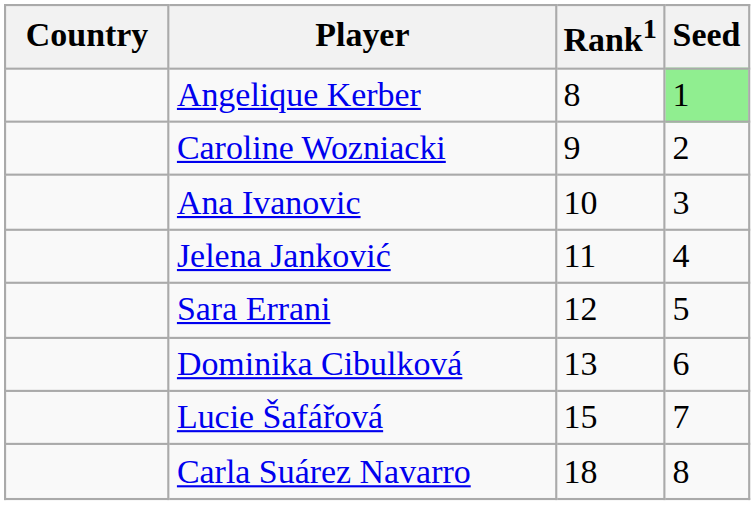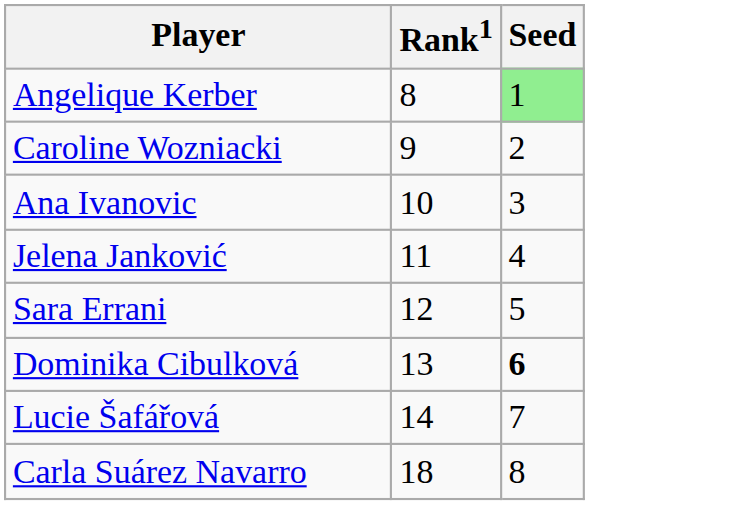 <table class="sortable wikitable">
 <tr>
-<th width="70">Country</th>
 <th width="175">Player</th>
 <th>Rank<sup>1</sup></th>
 <th>Seed</th>
 </tr>
 <tr>
-<td></td>
 <td><a href='#'>Angelique Kerber</a></td>
 <td>8</td>
 <td style="background: lightgreen;">1</td>
 </tr>
 <tr>
-<td></td>
 <td><a href='#'>Caroline Wozniacki</a></td>
 <td>9</td>
 <td>2</td>
 </tr>
 <tr>
-<td></td>
 <td><a href='#'>Ana Ivanovic</a></td>
 <td>10</td>
 <td>3</td>
 </tr>
 <tr>
-<td></td>
 <td><a href='#'>Jelena Janković</a></td>
 <td>11</td>
 <td>4</td>
 </tr>
 <tr>
-<td></td>
 <td><a href='#'>Sara Errani</a></td>
 <td>12</td>
 <td>5</td>
 </tr>
 <tr>
-<td></td>
 <td><a href='#'>Dominika Cibulková</a></td>
 <td>13</td>
-<td>6</td>
+<td><strong>6</strong></td>
 </tr>
 <tr>
-<td></td>
 <td><a href='#'>Lucie Šafářová</a></td>
-<td>15</td>
+<td>14</td>
 <td>7</td>
 </tr>
 <tr>
-<td></td>
 <td><a href='#'>Carla Suárez Navarro</a></td>
 <td>18</td>
 <td>8</td>
 </tr>
 </table>
